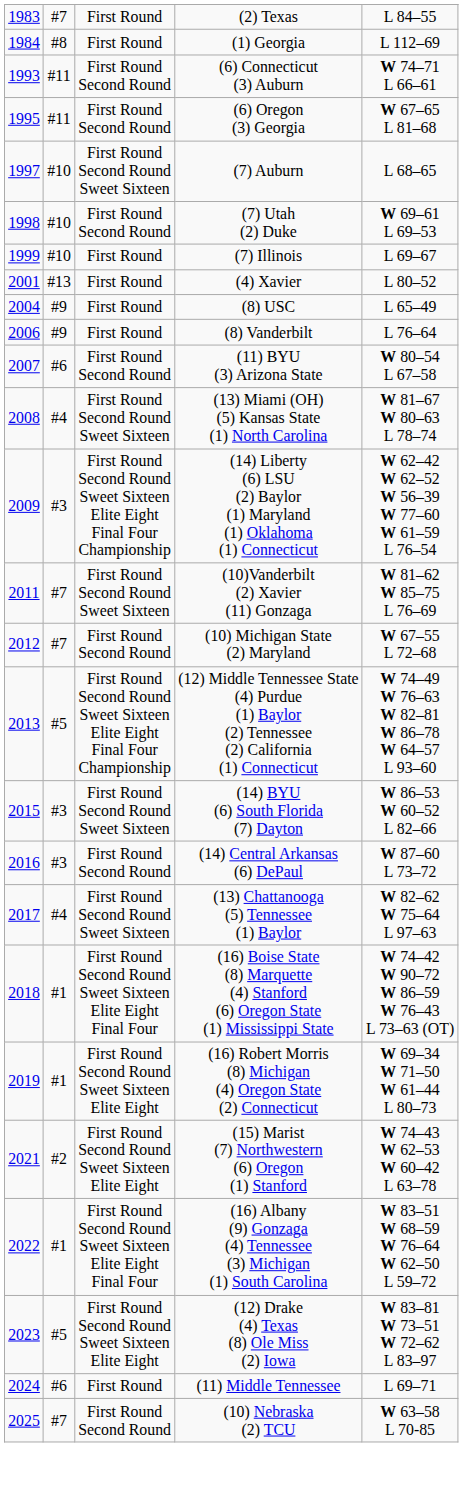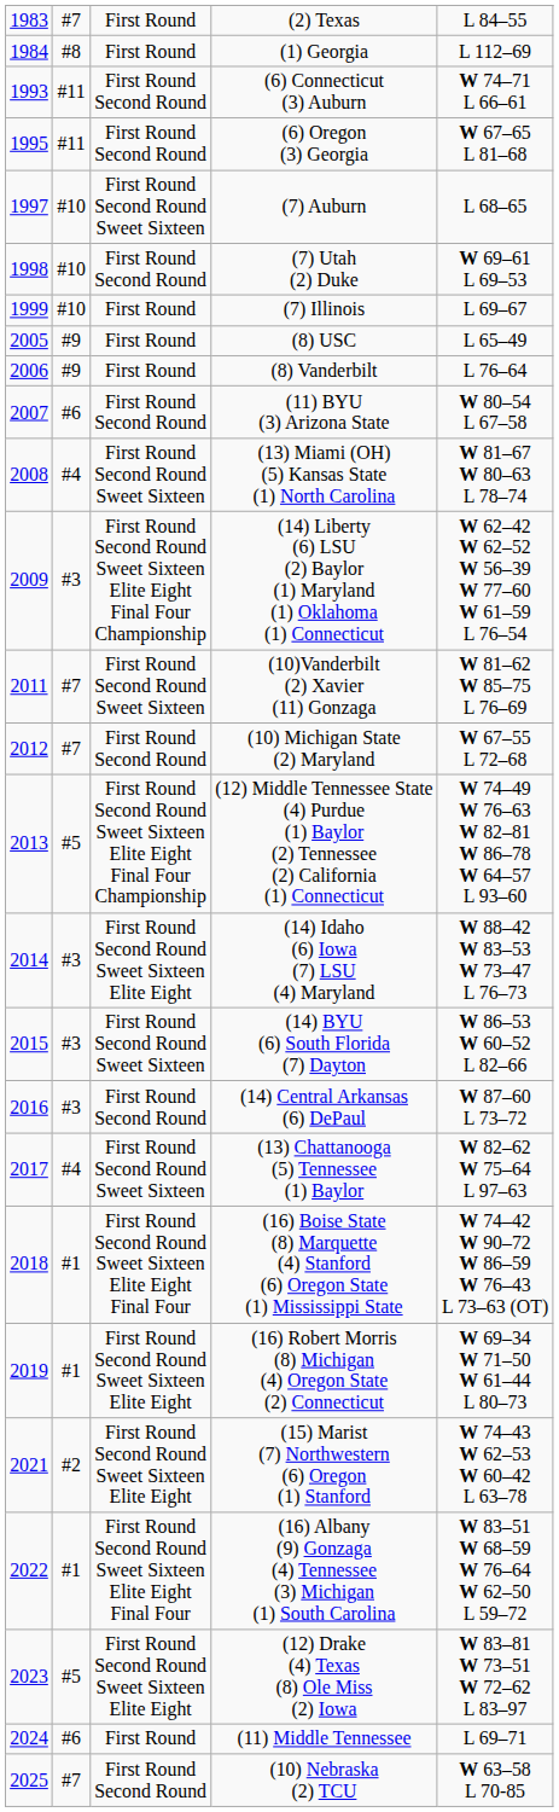 <table class="wikitable" style="text-align:center">
 <tr>
 </tr>
 <tr>
 <td rowspan=1><a href='#'>1983</a></td>
 <td>#7</td>
 <td>First Round</td>
 <td>(2) Texas</td>
 <td>L 84–55</td>
 </tr>
 <tr style="text-align:center;">
 <td rowspan=1><a href='#'>1984</a></td>
 <td>#8</td>
 <td>First Round</td>
 <td>(1) Georgia</td>
 <td>L 112–69</td>
 </tr>
 <tr style="text-align:center;">
 <td rowspan=1><a href='#'>1993</a></td>
 <td>#11</td>
 <td>First Round<br>Second Round</td>
 <td>(6) Connecticut<br>(3) Auburn</td>
 <td><strong>W</strong> 74–71<br>L 66–61</td>
 </tr>
 <tr style="text-align:center;">
 <td rowspan=1><a href='#'>1995</a></td>
 <td>#11</td>
 <td>First Round<br>Second Round</td>
 <td>(6) Oregon<br>(3) Georgia</td>
 <td><strong>W</strong> 67–65<br>L 81–68</td>
 </tr>
 <tr style="text-align:center;">
 <td rowspan=1><a href='#'>1997</a></td>
 <td>#10</td>
 <td>First Round<br>Second Round<br>Sweet Sixteen</td>
 <td>(7) Auburn</td>
 <td>L 68–65</td>
 </tr>
 <tr style="text-align:center;">
 <td rowspan=1><a href='#'>1998</a></td>
 <td>#10</td>
 <td>First Round<br>Second Round</td>
 <td>(7) Utah<br>(2) Duke</td>
 <td><strong>W</strong> 69–61<br>L 69–53</td>
 </tr>
 <tr style="text-align:center;">
 <td rowspan=1><a href='#'>1999</a></td>
 <td>#10</td>
 <td>First Round</td>
 <td>(7) Illinois</td>
 <td>L 69–67</td>
 </tr>
 <tr style="text-align:center;">
-<td rowspan=1><a href='#'>2001</a></td>
-<td>#13</td>
-<td>First Round</td>
-<td>(4) Xavier</td>
-<td>L 80–52</td>
-</tr>
-<tr style="text-align:center;">
-<td rowspan=1><a href='#'>2004</a></td>
+<td rowspan=1><a href='#'>2005</a></td>
 <td>#9</td>
 <td>First Round</td>
 <td>(8) USC</td>
 <td>L 65–49</td>
 </tr>
 <tr style="text-align:center;">
 <td rowspan=1><a href='#'>2006</a></td>
 <td>#9</td>
 <td>First Round</td>
 <td>(8) Vanderbilt</td>
 <td>L 76–64</td>
 </tr>
 <tr style="text-align:center;">
 <td rowspan=1><a href='#'>2007</a></td>
 <td>#6</td>
 <td>First Round<br>Second Round</td>
 <td>(11) BYU<br>(3) Arizona State</td>
 <td><strong>W</strong> 80–54<br>L 67–58</td>
 </tr>
 <tr style="text-align:center;">
 <td rowspan=1><a href='#'>2008</a></td>
 <td>#4</td>
 <td>First Round<br>Second Round<br>Sweet Sixteen</td>
 <td>(13) Miami (OH)<br>(5) Kansas State<br>(1) <a href='#'>North Carolina</a></td>
 <td><strong>W</strong> 81–67<br><strong>W</strong> 80–63<br>L 78–74</td>
 </tr>
 <tr style="text-align:center;">
 <td rowspan=1><a href='#'>2009</a></td>
 <td>#3</td>
 <td>First Round<br>Second Round<br>Sweet Sixteen<br>Elite Eight<br>Final Four<br>Championship</td>
 <td>(14) Liberty<br>(6) LSU<br>(2) Baylor<br>(1) Maryland<br>(1) <a href='#'>Oklahoma</a><br>(1) <a href='#'>Connecticut</a></td>
 <td><strong>W</strong> 62–42<br><strong>W</strong> 62–52<br><strong>W</strong> 56–39<br><strong>W</strong> 77–60<br><strong>W</strong> 61–59<br>L 76–54</td>
 </tr>
 <tr style="text-align:center;">
 <td rowspan=1><a href='#'>2011</a></td>
 <td>#7</td>
 <td>First Round<br>Second Round<br>Sweet Sixteen</td>
 <td>(10)Vanderbilt<br>(2) Xavier<br>(11) Gonzaga</td>
 <td><strong>W</strong> 81–62<br><strong>W</strong> 85–75<br>L 76–69</td>
 </tr>
 <tr style="text-align:center;">
 <td rowspan=1><a href='#'>2012</a></td>
 <td>#7</td>
 <td>First Round<br>Second Round</td>
 <td>(10) Michigan State<br>(2) Maryland</td>
 <td><strong>W</strong> 67–55<br>L 72–68</td>
 </tr>
 <tr style="text-align:center;">
 <td rowspan=1><a href='#'>2013</a></td>
 <td>#5</td>
 <td>First Round<br>Second Round<br>Sweet Sixteen<br>Elite Eight<br>Final Four<br>Championship</td>
 <td>(12) Middle Tennessee State<br>(4) Purdue<br>(1) <a href='#'>Baylor</a><br>(2) Tennessee<br>(2) California<br>(1) <a href='#'>Connecticut</a></td>
 <td><strong>W</strong> 74–49<br><strong>W</strong> 76–63<br><strong>W</strong> 82–81<br><strong>W</strong> 86–78<br><strong>W</strong> 64–57<br>L 93–60</td>
+</tr>
+<tr style="text-align:center;">
+<td rowspan=1><a href='#'>2014</a></td>
+<td>#3</td>
+<td>First Round<br>Second Round<br>Sweet Sixteen<br>Elite Eight</td>
+<td>(14) Idaho<br> (6) <a href='#'>Iowa</a><br>(7) <a href='#'>LSU</a><br>(4) Maryland</td>
+<td><strong>W</strong> 88–42<br><strong>W</strong> 83–53<br><strong>W</strong> 73–47<br>L 76–73</td>
 </tr>
 <tr style="text-align:center;">
 <td rowspan=1><a href='#'>2015</a></td>
 <td>#3</td>
 <td>First Round<br>Second Round<br>Sweet Sixteen</td>
 <td>(14) <a href='#'>BYU</a><br>(6) <a href='#'>South Florida</a><br>(7) <a href='#'>Dayton</a></td>
 <td><strong>W</strong> 86–53<br><strong>W</strong> 60–52<br>L 82–66</td>
 </tr>
 <tr style="text-align:center;">
 <td rowspan=1><a href='#'>2016</a></td>
 <td>#3</td>
 <td>First Round<br>Second Round</td>
 <td>(14) <a href='#'>Central Arkansas</a><br>(6) <a href='#'>DePaul</a></td>
 <td><strong>W</strong> 87–60<br>L 73–72</td>
 </tr>
 <tr style="text-align:center;">
 <td rowspan=1><a href='#'>2017</a></td>
 <td>#4</td>
 <td>First Round<br>Second Round<br>Sweet Sixteen</td>
 <td>(13) <a href='#'>Chattanooga</a><br>(5) <a href='#'>Tennessee</a><br>(1) <a href='#'>Baylor</a></td>
 <td><strong>W</strong> 82–62<br><strong>W</strong> 75–64<br>L 97–63</td>
 </tr>
 <tr style="text-align:center;">
 <td rowspan=1><a href='#'>2018</a></td>
 <td>#1</td>
 <td>First Round<br>Second Round<br>Sweet Sixteen<br>Elite Eight<br>Final Four</td>
 <td>(16) <a href='#'>Boise State</a><br>(8) <a href='#'>Marquette</a><br>(4) <a href='#'>Stanford</a><br>(6) <a href='#'>Oregon State</a><br>(1) <a href='#'>Mississippi State</a></td>
 <td><strong>W</strong> 74–42<br><strong>W</strong> 90–72<br><strong>W</strong> 86–59<br><strong>W</strong> 76–43<br>L 73–63 (OT)</td>
 </tr>
 <tr style="text-align:center;">
 <td rowspan=1><a href='#'>2019</a></td>
 <td>#1</td>
 <td>First Round<br>Second Round<br>Sweet Sixteen<br>Elite Eight</td>
 <td>(16) Robert Morris<br>(8) <a href='#'>Michigan</a><br>(4) <a href='#'>Oregon State</a><br>(2) <a href='#'>Connecticut</a></td>
 <td><strong>W</strong> 69–34<br><strong>W</strong> 71–50<br><strong>W</strong> 61–44<br>L 80–73</td>
 </tr>
 <tr style="text-align:center;">
 <td rowspan=1><a href='#'>2021</a></td>
 <td>#2</td>
 <td>First Round<br>Second Round<br>Sweet Sixteen<br>Elite Eight</td>
 <td>(15) Marist<br>(7) <a href='#'>Northwestern</a><br>(6) <a href='#'>Oregon</a><br>(1) <a href='#'>Stanford</a></td>
 <td><strong>W</strong> 74–43<br><strong>W</strong> 62–53<br><strong>W</strong> 60–42<br>L 63–78</td>
 </tr>
 <tr style="text-align:center;">
 <td rowspan=1><a href='#'>2022</a></td>
 <td>#1</td>
 <td>First Round<br>Second Round<br>Sweet Sixteen<br>Elite Eight<br>Final Four</td>
 <td>(16) Albany<br>(9) <a href='#'>Gonzaga</a><br>(4) <a href='#'>Tennessee</a><br>(3) <a href='#'>Michigan</a><br>(1) <a href='#'>South Carolina</a></td>
 <td><strong>W</strong> 83–51<br><strong>W</strong> 68–59<br><strong>W</strong> 76–64<br><strong>W</strong> 62–50<br>L 59–72</td>
 </tr>
 <tr style="text-align:center;">
 <td rowspan=1><a href='#'>2023</a></td>
 <td>#5</td>
 <td>First Round<br>Second Round<br>Sweet Sixteen<br>Elite Eight</td>
 <td>(12) Drake<br>(4) <a href='#'>Texas</a><br>(8) <a href='#'>Ole Miss</a><br>(2) <a href='#'>Iowa</a></td>
 <td><strong>W</strong> 83–81<br><strong>W</strong> 73–51<br><strong>W</strong> 72–62<br>L 83–97</td>
 </tr>
 <tr style="text-align:center;">
 <td rowspan=1><a href='#'>2024</a></td>
 <td>#6</td>
 <td>First Round</td>
 <td>(11) <a href='#'>Middle Tennessee</a></td>
 <td>L 69–71</td>
 </tr>
 <tr style="text-align:center;">
 <td rowspan=1><a href='#'>2025</a></td>
 <td>#7</td>
 <td>First Round<br>Second Round</td>
 <td>(10) <a href='#'>Nebraska</a><br>(2) <a href='#'>TCU</a></td>
 <td><strong>W</strong> 63–58<br>L 70-85</td>
 </tr>
 </table>
